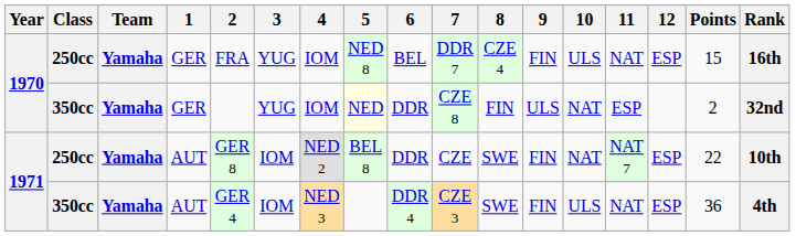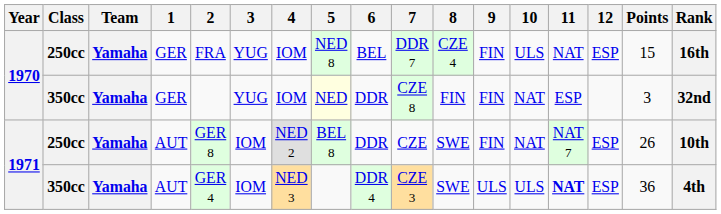 <table class="wikitable" style="text-align:center; font-size:95%">
 <tr>
 <th>Year</th>
 <th>Class</th>
 <th>Team</th>
 <th>1</th>
 <th>2</th>
 <th>3</th>
 <th>4</th>
 <th>5</th>
 <th>6</th>
 <th>7</th>
 <th>8</th>
 <th>9</th>
 <th>10</th>
 <th>11</th>
 <th>12</th>
 <th>Points</th>
 <th>Rank</th>
 </tr>
 <tr>
 <th rowspan=2><a href='#'>1970</a></th>
 <th>250cc</th>
 <th><a href='#'>Yamaha</a></th>
 <td><a href='#'>GER</a><br><small></small></td>
 <td><a href='#'>FRA</a><br><small></small></td>
 <td><a href='#'>YUG</a><br><small></small></td>
 <td><a href='#'>IOM</a><br><small></small></td>
 <td style="background:#DFFFDF;"><a href='#'>NED</a><br><small>8</small></td>
 <td><a href='#'>BEL</a><br><small></small></td>
 <td style="background:#DFFFDF;"><a href='#'>DDR</a><br><small>7</small></td>
 <td style="background:#DFFFDF;"><a href='#'>CZE</a><br><small>4</small></td>
 <td><a href='#'>FIN</a><br><small></small></td>
 <td><a href='#'>ULS</a><br><small></small></td>
 <td><a href='#'>NAT</a><br><small></small></td>
 <td><a href='#'>ESP</a><br><small></small></td>
 <td>15</td>
 <th>16th</th>
 </tr>
 <tr>
 <th>350cc</th>
 <th><a href='#'>Yamaha</a></th>
 <td><a href='#'>GER</a><br><small></small></td>
 <td></td>
 <td><a href='#'>YUG</a><br><small></small></td>
 <td><a href='#'>IOM</a><br><small></small></td>
 <td style="background: lightyellow;"><a href='#'>NED</a><br><small></small></td>
 <td><a href='#'>DDR</a><br><small></small></td>
 <td style="background:#DFFFDF;"><a href='#'>CZE</a><br><small>8</small></td>
 <td><a href='#'>FIN</a><br><small></small></td>
-<td><a href='#'>ULS</a><br><small></small></td>
+<td><a href='#'>FIN</a><br><small></small></td>
 <td><a href='#'>NAT</a><br><small></small></td>
 <td><a href='#'>ESP</a><br><small></small></td>
 <td></td>
-<td>2</td>
+<td>3</td>
 <th>32nd</th>
 </tr>
 <tr>
 <th rowspan=2><a href='#'>1971</a></th>
 <th>250cc</th>
 <th><a href='#'>Yamaha</a></th>
 <td><a href='#'>AUT</a><br><small></small></td>
 <td style="background:#DFFFDF;"><a href='#'>GER</a><br><small>8</small></td>
 <td><a href='#'>IOM</a><br><small></small></td>
 <td style="background:#DFDFDF;"><a href='#'>NED</a><br><small>2</small></td>
 <td style="background:#DFFFDF;"><a href='#'>BEL</a><br><small>8</small></td>
 <td><a href='#'>DDR</a><br><small></small></td>
 <td><a href='#'>CZE</a><br><small></small></td>
 <td><a href='#'>SWE</a><br><small></small></td>
 <td><a href='#'>FIN</a><br><small></small></td>
 <td><a href='#'>NAT</a><br><small></small></td>
 <td style="background:#DFFFDF;"><a href='#'>NAT</a><br><small>7</small></td>
 <td><a href='#'>ESP</a><br><small></small></td>
-<td>22</td>
+<td>26</td>
 <th>10th</th>
 </tr>
 <tr>
 <th>350cc</th>
 <th><a href='#'>Yamaha</a></th>
 <td><a href='#'>AUT</a><br><small></small></td>
 <td style="background:#DFFFDF;"><a href='#'>GER</a><br><small>4</small></td>
 <td><a href='#'>IOM</a><br><small></small></td>
 <td style="background:#FFDF9F;"><a href='#'>NED</a><br><small>3</small></td>
 <td></td>
 <td style="background:#DFFFDF;"><a href='#'>DDR</a><br><small>4</small></td>
 <td style="background:#FFDF9F;"><a href='#'>CZE</a><br><small>3</small></td>
 <td><a href='#'>SWE</a><br><small></small></td>
-<td><a href='#'>FIN</a><br><small></small></td>
 <td><a href='#'>ULS</a><br><small></small></td>
-<td><a href='#'>NAT</a><br><small></small></td>
+<td><a href='#'>ULS</a><br><small></small></td>
+<td><strong><a href='#'>NAT</a><br><small></small></strong></td>
 <td><a href='#'>ESP</a><br><small></small></td>
 <td>36</td>
 <th>4th</th>
 </tr>
 </table>
